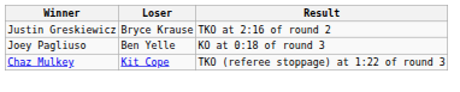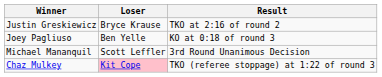 <table class="wikitable">
 <tr>
 <th>Winner</th>
 <th>Loser</th>
 <th>Result</th>
 </tr>
 <tr>
 <td> Justin Greskiewicz</td>
 <td> Bryce Krause</td>
 <td>TKO at 2:16 of round 2</td>
 </tr>
 <tr>
 <td> Joey Pagliuso</td>
 <td> Ben Yelle</td>
 <td>KO at 0:18 of round 3</td>
 </tr>
 <tr>
+<td> Michael Mananquil</td>
+<td> Scott Leffler</td>
+<td>3rd Round Unanimous Decision</td>
+</tr>
+<tr>
 <td> <a href='#'>Chaz Mulkey</a></td>
-<td> <a href='#'>Kit Cope</a></td>
+<td style="background: pink;"> <a href='#'>Kit Cope</a></td>
 <td>TKO (referee stoppage) at 1:22 of round 3</td>
 </tr>
 </table>
